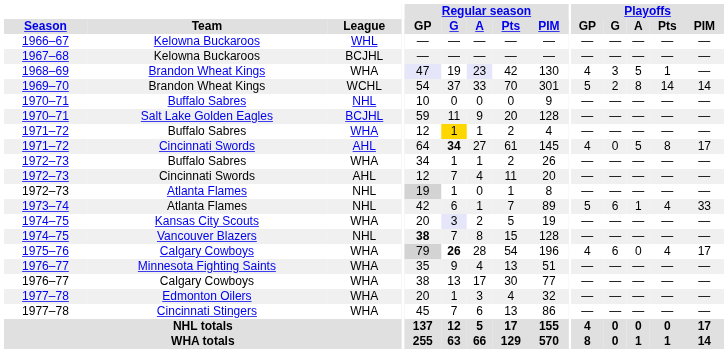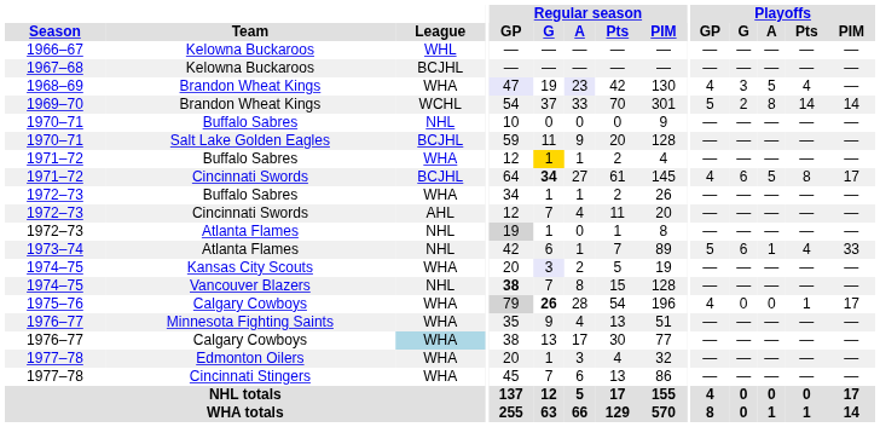 <table border="0" cellpadding="1" cellspacing="0" style="text-align:center; width:60em;">
 <tr bgcolor="#e0e0e0">
 <th colspan="3" bgcolor="#ffffff"></th>
 <th rowspan="100" bgcolor="#ffffff"></th>
 <th colspan="5"><a href='#'>Regular season</a></th>
 <th rowspan="100" bgcolor="#ffffff"></th>
 <th colspan="5"><a href='#'>Playoffs</a></th>
 </tr>
 <tr bgcolor="#e0e0e0">
 <th><a href='#'>Season</a></th>
 <th>Team</th>
 <th>League</th>
 <th>GP</th>
 <th><a href='#'>G</a></th>
 <th><a href='#'>A</a></th>
 <th><a href='#'>Pts</a></th>
 <th><a href='#'>PIM</a></th>
 <th>GP</th>
 <th>G</th>
 <th>A</th>
 <th>Pts</th>
 <th>PIM</th>
 </tr>
 <tr>
 <td><a href='#'>1966–67</a></td>
 <td><a href='#'>Kelowna Buckaroos</a></td>
 <td><a href='#'>WHL</a></td>
 <td>—</td>
 <td>—</td>
 <td>—</td>
 <td>—</td>
 <td>—</td>
 <td>—</td>
 <td>—</td>
 <td>—</td>
 <td>—</td>
 <td>—</td>
 </tr>
 <tr bgcolor="#f0f0f0">
 <td><a href='#'>1967–68</a></td>
 <td>Kelowna Buckaroos</td>
 <td>BCJHL</td>
 <td>—</td>
 <td>—</td>
 <td>—</td>
 <td>—</td>
 <td>—</td>
 <td>—</td>
 <td>—</td>
 <td>—</td>
 <td>—</td>
 <td>—</td>
 </tr>
 <tr>
 <td><a href='#'>1968–69</a></td>
 <td><a href='#'>Brandon Wheat Kings</a></td>
 <td>WHA</td>
 <td style="background: lavender;">47</td>
 <td>19</td>
 <td style="background: lavender;">23</td>
 <td>42</td>
 <td>130</td>
 <td>4</td>
 <td>3</td>
 <td>5</td>
-<td>1</td>
+<td>4</td>
 <td>—</td>
 </tr>
 <tr bgcolor="#f0f0f0">
 <td><a href='#'>1969–70</a></td>
 <td>Brandon Wheat Kings</td>
 <td>WCHL</td>
 <td>54</td>
 <td>37</td>
 <td>33</td>
 <td>70</td>
 <td>301</td>
 <td>5</td>
 <td>2</td>
 <td>8</td>
 <td>14</td>
 <td>14</td>
 </tr>
 <tr>
 <td><a href='#'>1970–71</a></td>
 <td><a href='#'>Buffalo Sabres</a></td>
 <td><a href='#'>NHL</a></td>
 <td>10</td>
 <td>0</td>
 <td>0</td>
 <td>0</td>
 <td>9</td>
 <td>—</td>
 <td>—</td>
 <td>—</td>
 <td>—</td>
 <td>—</td>
 </tr>
 <tr bgcolor="#f0f0f0">
 <td><a href='#'>1970–71</a></td>
 <td><a href='#'>Salt Lake Golden Eagles</a></td>
 <td><a href='#'>BCJHL</a></td>
 <td>59</td>
 <td>11</td>
 <td>9</td>
 <td>20</td>
 <td>128</td>
 <td>—</td>
 <td>—</td>
 <td>—</td>
 <td>—</td>
 <td>—</td>
 </tr>
 <tr>
 <td><a href='#'>1971–72</a></td>
 <td>Buffalo Sabres</td>
 <td><a href='#'>WHA</a></td>
 <td>12</td>
 <td style="background: gold;">1</td>
 <td>1</td>
 <td>2</td>
 <td>4</td>
 <td>—</td>
 <td>—</td>
 <td>—</td>
 <td>—</td>
 <td>—</td>
 </tr>
 <tr bgcolor="#f0f0f0">
 <td><a href='#'>1971–72</a></td>
 <td><a href='#'>Cincinnati Swords</a></td>
-<td><a href='#'>AHL</a></td>
+<td><a href='#'>BCJHL</a></td>
 <td>64</td>
 <td><strong>34</strong></td>
 <td>27</td>
 <td>61</td>
 <td>145</td>
 <td>4</td>
-<td>0</td>
+<td>6</td>
 <td>5</td>
 <td>8</td>
 <td>17</td>
 </tr>
 <tr>
 <td><a href='#'>1972–73</a></td>
 <td>Buffalo Sabres</td>
 <td>WHA</td>
 <td>34</td>
 <td>1</td>
 <td>1</td>
 <td>2</td>
 <td>26</td>
 <td>—</td>
 <td>—</td>
 <td>—</td>
 <td>—</td>
 <td>—</td>
 </tr>
 <tr bgcolor="#f0f0f0">
 <td><a href='#'>1972–73</a></td>
 <td>Cincinnati Swords</td>
 <td>AHL</td>
 <td>12</td>
 <td>7</td>
 <td>4</td>
 <td>11</td>
 <td>20</td>
 <td>—</td>
 <td>—</td>
 <td>—</td>
 <td>—</td>
 <td>—</td>
 </tr>
 <tr>
 <td>1972–73</td>
 <td><a href='#'>Atlanta Flames</a></td>
 <td>NHL</td>
 <td style="background: lightgrey;">19</td>
 <td>1</td>
 <td>0</td>
 <td>1</td>
 <td>8</td>
 <td>—</td>
 <td>—</td>
 <td>—</td>
 <td>—</td>
 <td>—</td>
 </tr>
 <tr bgcolor="#f0f0f0">
 <td><a href='#'>1973–74</a></td>
 <td>Atlanta Flames</td>
 <td>NHL</td>
 <td>42</td>
 <td>6</td>
 <td>1</td>
 <td>7</td>
 <td>89</td>
 <td>5</td>
 <td>6</td>
 <td>1</td>
 <td>4</td>
 <td>33</td>
 </tr>
 <tr>
 <td><a href='#'>1974–75</a></td>
 <td><a href='#'>Kansas City Scouts</a></td>
 <td>WHA</td>
 <td>20</td>
 <td style="background: lavender;">3</td>
 <td>2</td>
 <td>5</td>
 <td>19</td>
 <td>—</td>
 <td>—</td>
 <td>—</td>
 <td>—</td>
 <td>—</td>
 </tr>
 <tr bgcolor="#f0f0f0">
 <td><a href='#'>1974–75</a></td>
 <td><a href='#'>Vancouver Blazers</a></td>
 <td>NHL</td>
 <td><strong>38</strong></td>
 <td>7</td>
 <td>8</td>
 <td>15</td>
 <td>128</td>
 <td>—</td>
 <td>—</td>
 <td>—</td>
 <td>—</td>
 <td>—</td>
 </tr>
 <tr>
 <td><a href='#'>1975–76</a></td>
 <td><a href='#'>Calgary Cowboys</a></td>
 <td>WHA</td>
 <td style="background: lightgrey;">79</td>
 <td><strong>26</strong></td>
 <td>28</td>
 <td>54</td>
 <td>196</td>
 <td>4</td>
-<td>6</td>
 <td>0</td>
-<td>4</td>
+<td>0</td>
+<td>1</td>
 <td>17</td>
 </tr>
 <tr bgcolor="#f0f0f0">
 <td><a href='#'>1976–77</a></td>
 <td><a href='#'>Minnesota Fighting Saints</a></td>
 <td>WHA</td>
 <td>35</td>
 <td>9</td>
 <td>4</td>
 <td>13</td>
 <td>51</td>
 <td>—</td>
 <td>—</td>
 <td>—</td>
 <td>—</td>
 <td>—</td>
 </tr>
 <tr>
 <td>1976–77</td>
 <td>Calgary Cowboys</td>
-<td>WHA</td>
+<td style="background: lightblue;">WHA</td>
 <td>38</td>
 <td>13</td>
 <td>17</td>
 <td>30</td>
 <td>77</td>
 <td>—</td>
 <td>—</td>
 <td>—</td>
 <td>—</td>
 <td>—</td>
 </tr>
 <tr bgcolor="#f0f0f0">
 <td><a href='#'>1977–78</a></td>
 <td><a href='#'>Edmonton Oilers</a></td>
 <td>WHA</td>
 <td>20</td>
 <td>1</td>
 <td>3</td>
 <td>4</td>
 <td>32</td>
 <td>—</td>
 <td>—</td>
 <td>—</td>
 <td>—</td>
 <td>—</td>
 </tr>
 <tr>
 <td>1977–78</td>
 <td><a href='#'>Cincinnati Stingers</a></td>
 <td>WHA</td>
 <td>45</td>
 <td>7</td>
 <td>6</td>
 <td>13</td>
 <td>86</td>
 <td>—</td>
 <td>—</td>
 <td>—</td>
 <td>—</td>
 <td>—</td>
 </tr>
 <tr bgcolor="#e0e0e0">
 <th colspan="3">NHL totals</th>
 <th>137</th>
 <th>12</th>
 <th>5</th>
 <th>17</th>
 <th>155</th>
 <th>4</th>
 <th>0</th>
 <th>0</th>
 <th>0</th>
 <th>17</th>
 </tr>
 <tr bgcolor="#e0e0e0">
 <th colspan="3">WHA totals</th>
 <th>255</th>
 <th>63</th>
 <th>66</th>
 <th>129</th>
 <th>570</th>
 <th>8</th>
 <th>0</th>
 <th>1</th>
 <th>1</th>
 <th>14</th>
 </tr>
 </table>
